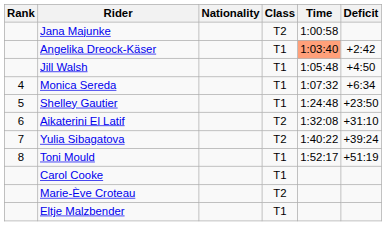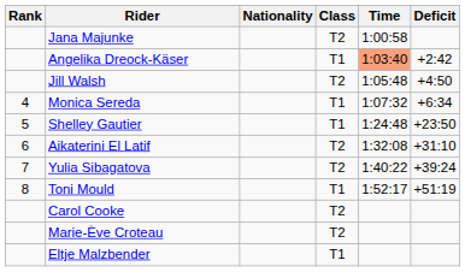 <table class="wikitable sortable" style="text-align:center">
 <tr>
 <th width=20>Rank</th>
 <th width=220>Rider</th>
 <th>Nationality</th>
 <th>Class</th>
 <th>Time</th>
 <th>Deficit</th>
 </tr>
 <tr>
 <td></td>
 <td align=left><a href='#'>Jana Majunke</a></td>
 <td align=left></td>
 <td>T2</td>
 <td>1:00:58</td>
 <td></td>
 </tr>
 <tr>
 <td></td>
 <td align=left><a href='#'>Angelika Dreock-Käser</a></td>
 <td align=left></td>
 <td>T1</td>
 <td style="background: lightsalmon;">1:03:40</td>
 <td>+2:42</td>
 </tr>
 <tr>
 <td></td>
 <td align=left><a href='#'>Jill Walsh</a></td>
 <td align=left></td>
-<td>T1</td>
+<td>T2</td>
 <td>1:05:48</td>
 <td>+4:50</td>
 </tr>
 <tr>
 <td>4</td>
 <td align=left><a href='#'>Monica Sereda</a></td>
 <td align=left></td>
 <td>T1</td>
 <td>1:07:32</td>
 <td>+6:34</td>
 </tr>
 <tr>
 <td>5</td>
 <td align=left><a href='#'>Shelley Gautier</a></td>
 <td align=left></td>
 <td>T1</td>
 <td>1:24:48</td>
 <td>+23:50</td>
 </tr>
 <tr>
 <td>6</td>
 <td align=left><a href='#'>Aikaterini El Latif</a></td>
 <td align=left></td>
 <td>T2</td>
 <td>1:32:08</td>
 <td>+31:10</td>
 </tr>
 <tr>
 <td>7</td>
 <td align=left><a href='#'>Yulia Sibagatova</a></td>
 <td align=left></td>
 <td>T2</td>
 <td>1:40:22</td>
 <td>+39:24</td>
 </tr>
 <tr>
 <td>8</td>
 <td align=left><a href='#'>Toni Mould</a></td>
 <td align=left></td>
 <td>T1</td>
 <td>1:52:17</td>
 <td>+51:19</td>
 </tr>
 <tr>
 <td></td>
 <td align=left><a href='#'>Carol Cooke</a></td>
 <td align=left></td>
-<td>T1</td>
+<td>T2</td>
 <td></td>
 <td></td>
 </tr>
 <tr>
 <td></td>
 <td align=left><a href='#'>Marie-Ève Croteau</a></td>
 <td align=left></td>
 <td>T2</td>
 <td></td>
 <td></td>
 </tr>
 <tr>
 <td></td>
 <td align=left><a href='#'>Eltje Malzbender</a></td>
 <td align=left></td>
 <td>T1</td>
 <td></td>
 <td></td>
 </tr>
 </table>
